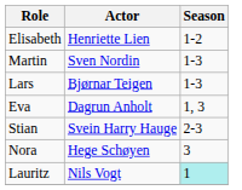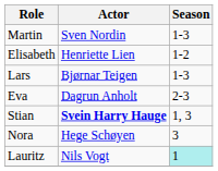 <table class="wikitable">
 <tr>
 <th>Role</th>
 <th>Actor</th>
 <th>Season</th>
 </tr>
 <tr>
+<td>Martin</td>
+<td><a href='#'>Sven Nordin</a></td>
+<td>1-3</td>
+</tr>
+<tr>
 <td>Elisabeth</td>
 <td><a href='#'>Henriette Lien</a></td>
 <td>1-2</td>
-</tr>
-<tr>
-<td>Martin</td>
-<td><a href='#'>Sven Nordin</a></td>
-<td>1-3</td>
 </tr>
 <tr>
 <td>Lars</td>
 <td><a href='#'>Bjørnar Teigen</a></td>
 <td>1-3</td>
 </tr>
 <tr>
 <td>Eva</td>
 <td><a href='#'>Dagrun Anholt</a></td>
-<td>1, 3</td>
+<td>2-3</td>
 </tr>
 <tr>
 <td>Stian</td>
-<td><a href='#'>Svein Harry Hauge</a></td>
-<td>2-3</td>
+<td><strong><a href='#'>Svein Harry Hauge</a></strong></td>
+<td>1, 3</td>
 </tr>
 <tr>
 <td>Nora</td>
 <td><a href='#'>Hege Schøyen</a></td>
 <td>3</td>
 </tr>
 <tr>
 <td>Lauritz</td>
 <td><a href='#'>Nils Vogt</a></td>
 <td style="background: paleturquoise;">1</td>
 </tr>
 <tr>
 </tr>
 </table>
